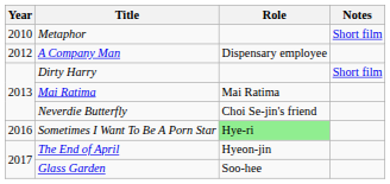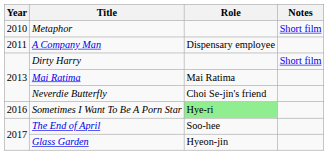 <table class="wikitable sortable">
 <tr>
 <th>Year</th>
 <th>Title</th>
 <th>Role</th>
 <th class="unsortable">Notes</th>
 </tr>
 <tr>
 <td>2010</td>
 <td><em>Metaphor</em></td>
 <td></td>
 <td><a href='#'>Short film</a></td>
 </tr>
 <tr>
-<td>2012</td>
+<td>2011</td>
 <td><em><a href='#'>A Company Man</a></em></td>
 <td>Dispensary employee</td>
 <td></td>
 </tr>
 <tr>
 <td rowspan=3>2013</td>
 <td><em>Dirty Harry</em></td>
 <td></td>
 <td><a href='#'>Short film</a></td>
 </tr>
 <tr>
 <td><em><a href='#'>Mai Ratima</a></em></td>
 <td>Mai Ratima</td>
 <td></td>
 </tr>
 <tr>
 <td><em>Neverdie Butterfly</em></td>
 <td>Choi Se-jin's friend</td>
 <td></td>
 </tr>
 <tr>
 <td>2016</td>
 <td><em>Sometimes I Want To Be A Porn Star </em></td>
 <td style="background: lightgreen;">Hye-ri</td>
 <td></td>
 </tr>
 <tr>
 <td rowspan=2>2017</td>
 <td><em><a href='#'>The End of April</a> </em></td>
-<td>Hyeon-jin</td>
+<td>Soo-hee</td>
 <td></td>
 </tr>
 <tr>
 <td><em><a href='#'>Glass Garden</a></em></td>
-<td>Soo-hee</td>
+<td>Hyeon-jin</td>
 <td></td>
 </tr>
 </table>
